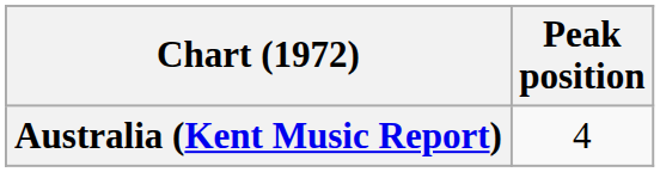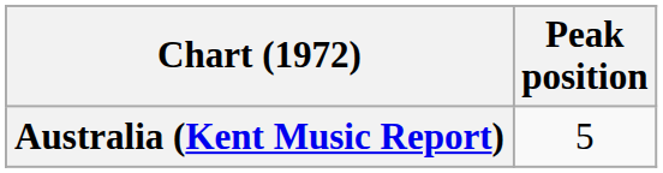 <table class="wikitable sortable plainrowheaders" style="text-align:center">
 <tr>
 <th>Chart (1972)</th>
 <th>Peak<br>position</th>
 </tr>
 <tr>
 <th scope="row">Australia (<a href='#'>Kent Music Report</a>)</th>
-<td>4</td>
+<td>5</td>
 </tr>
 </table>
